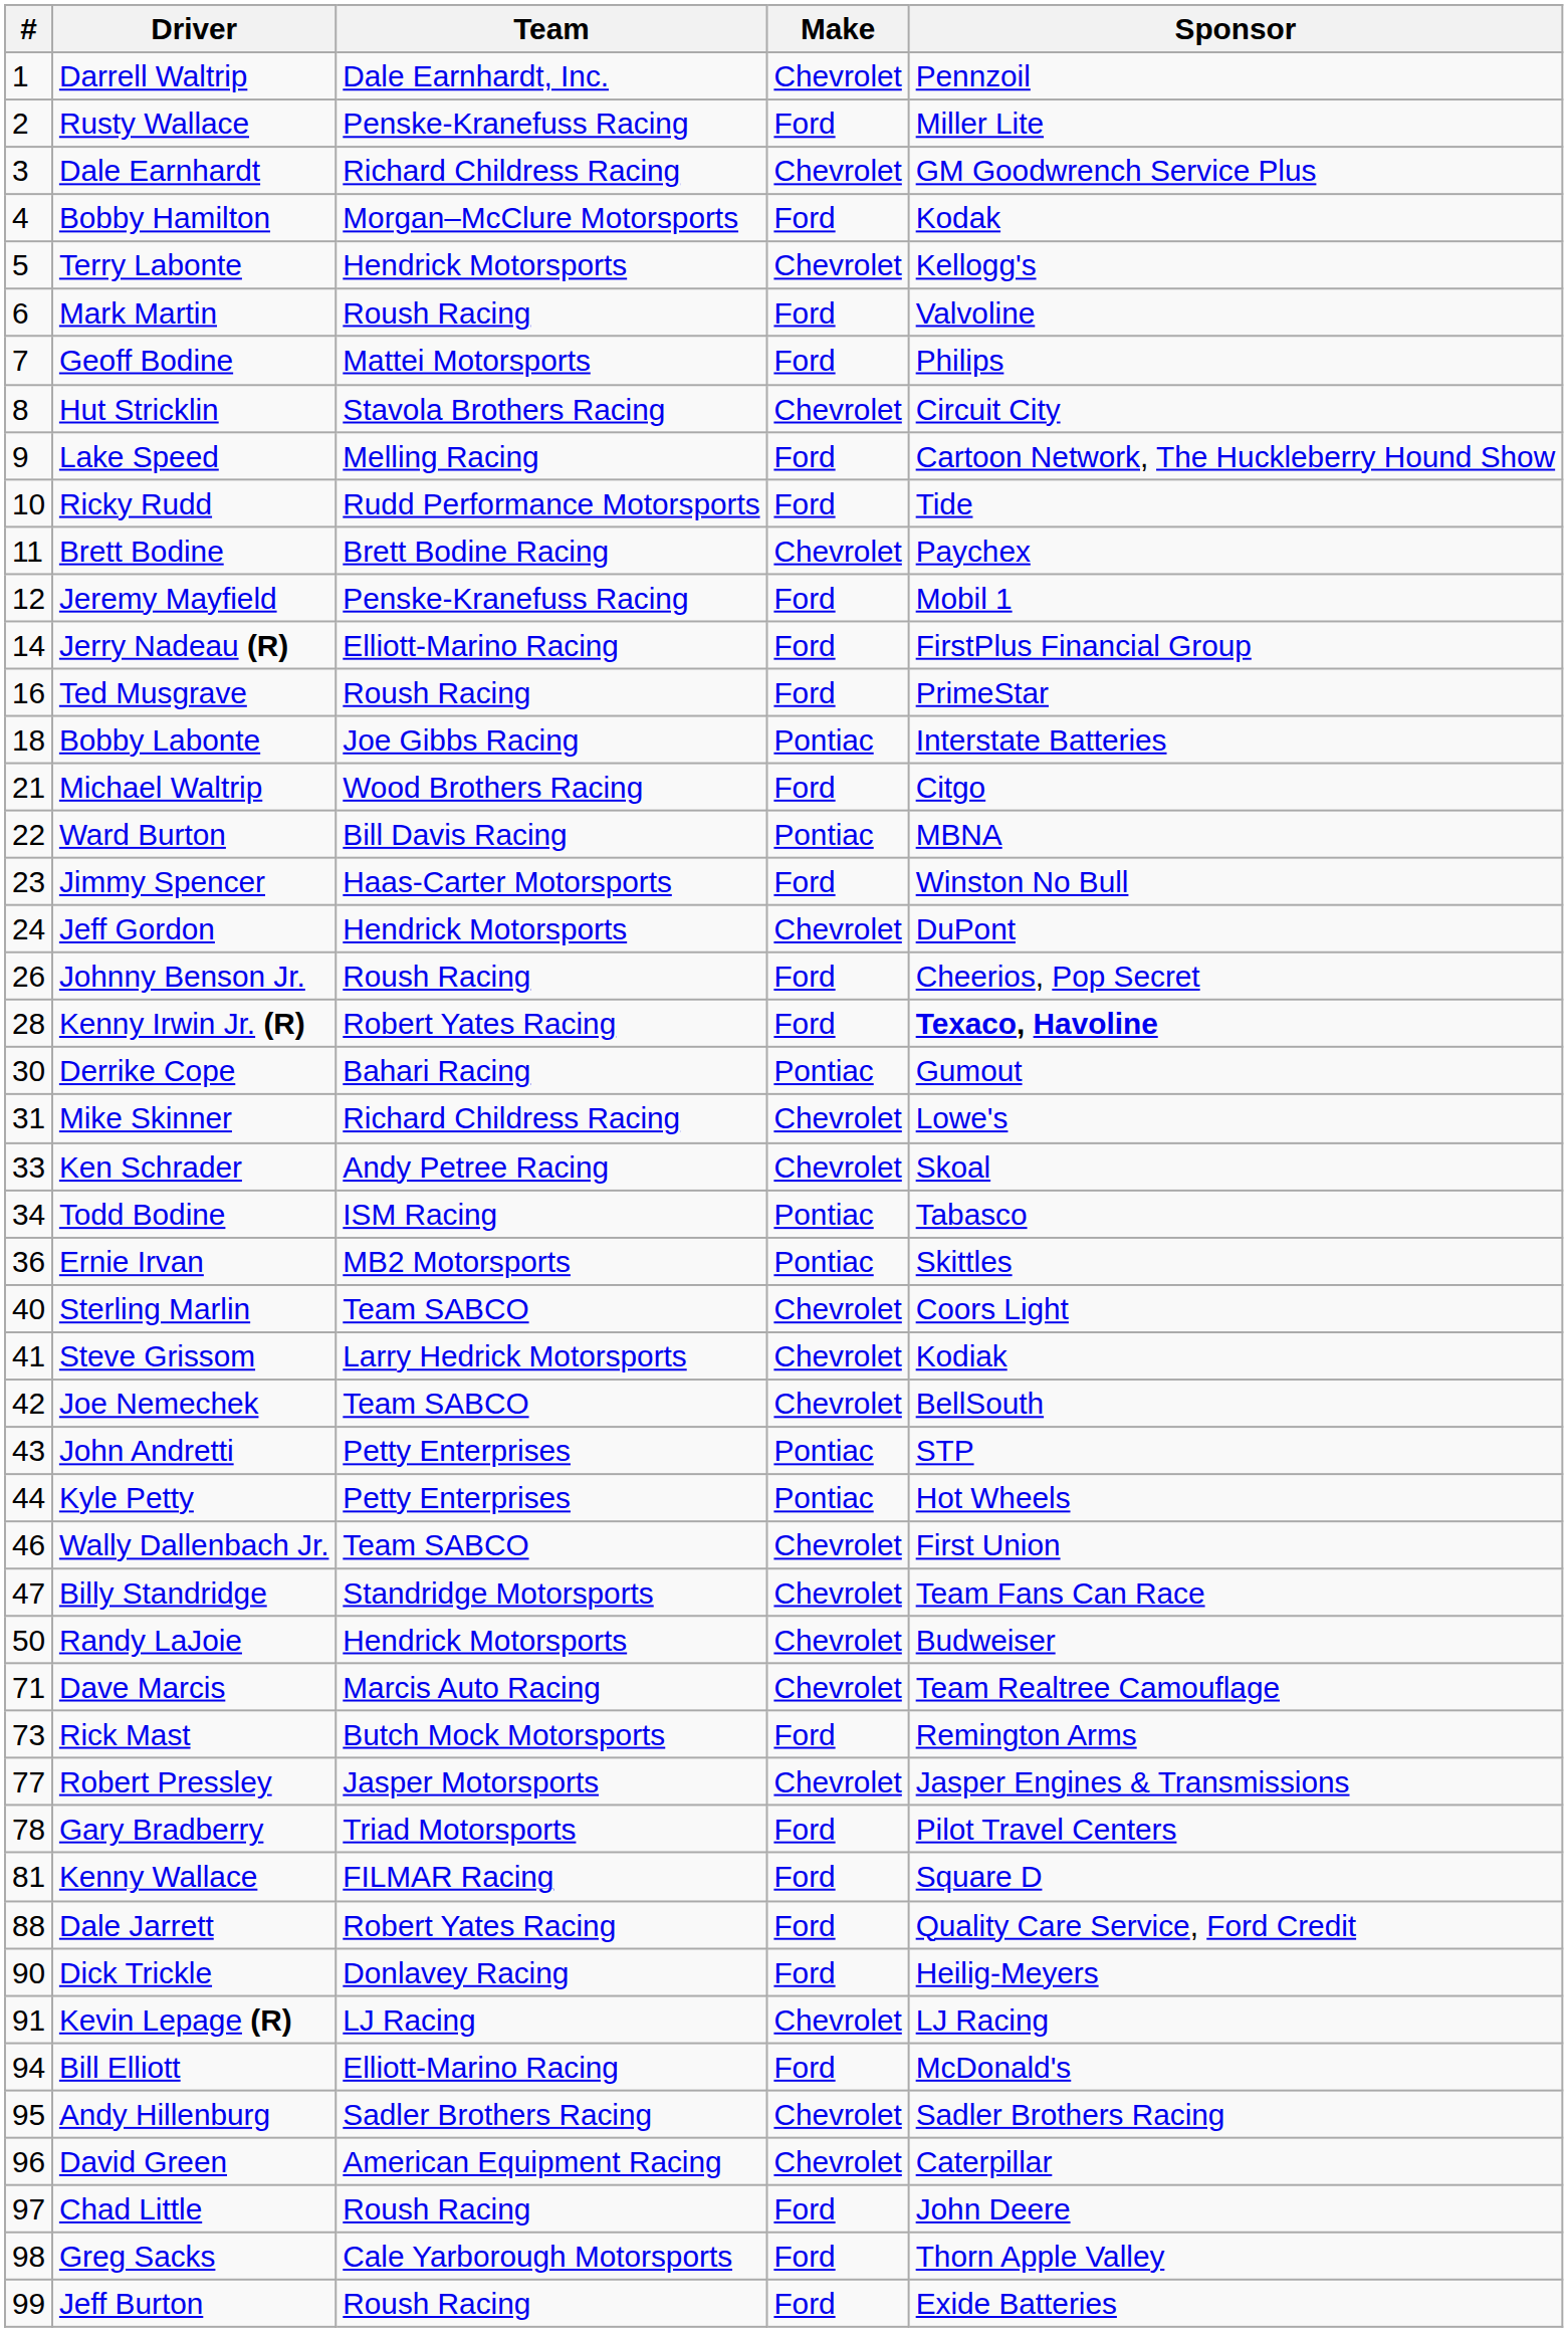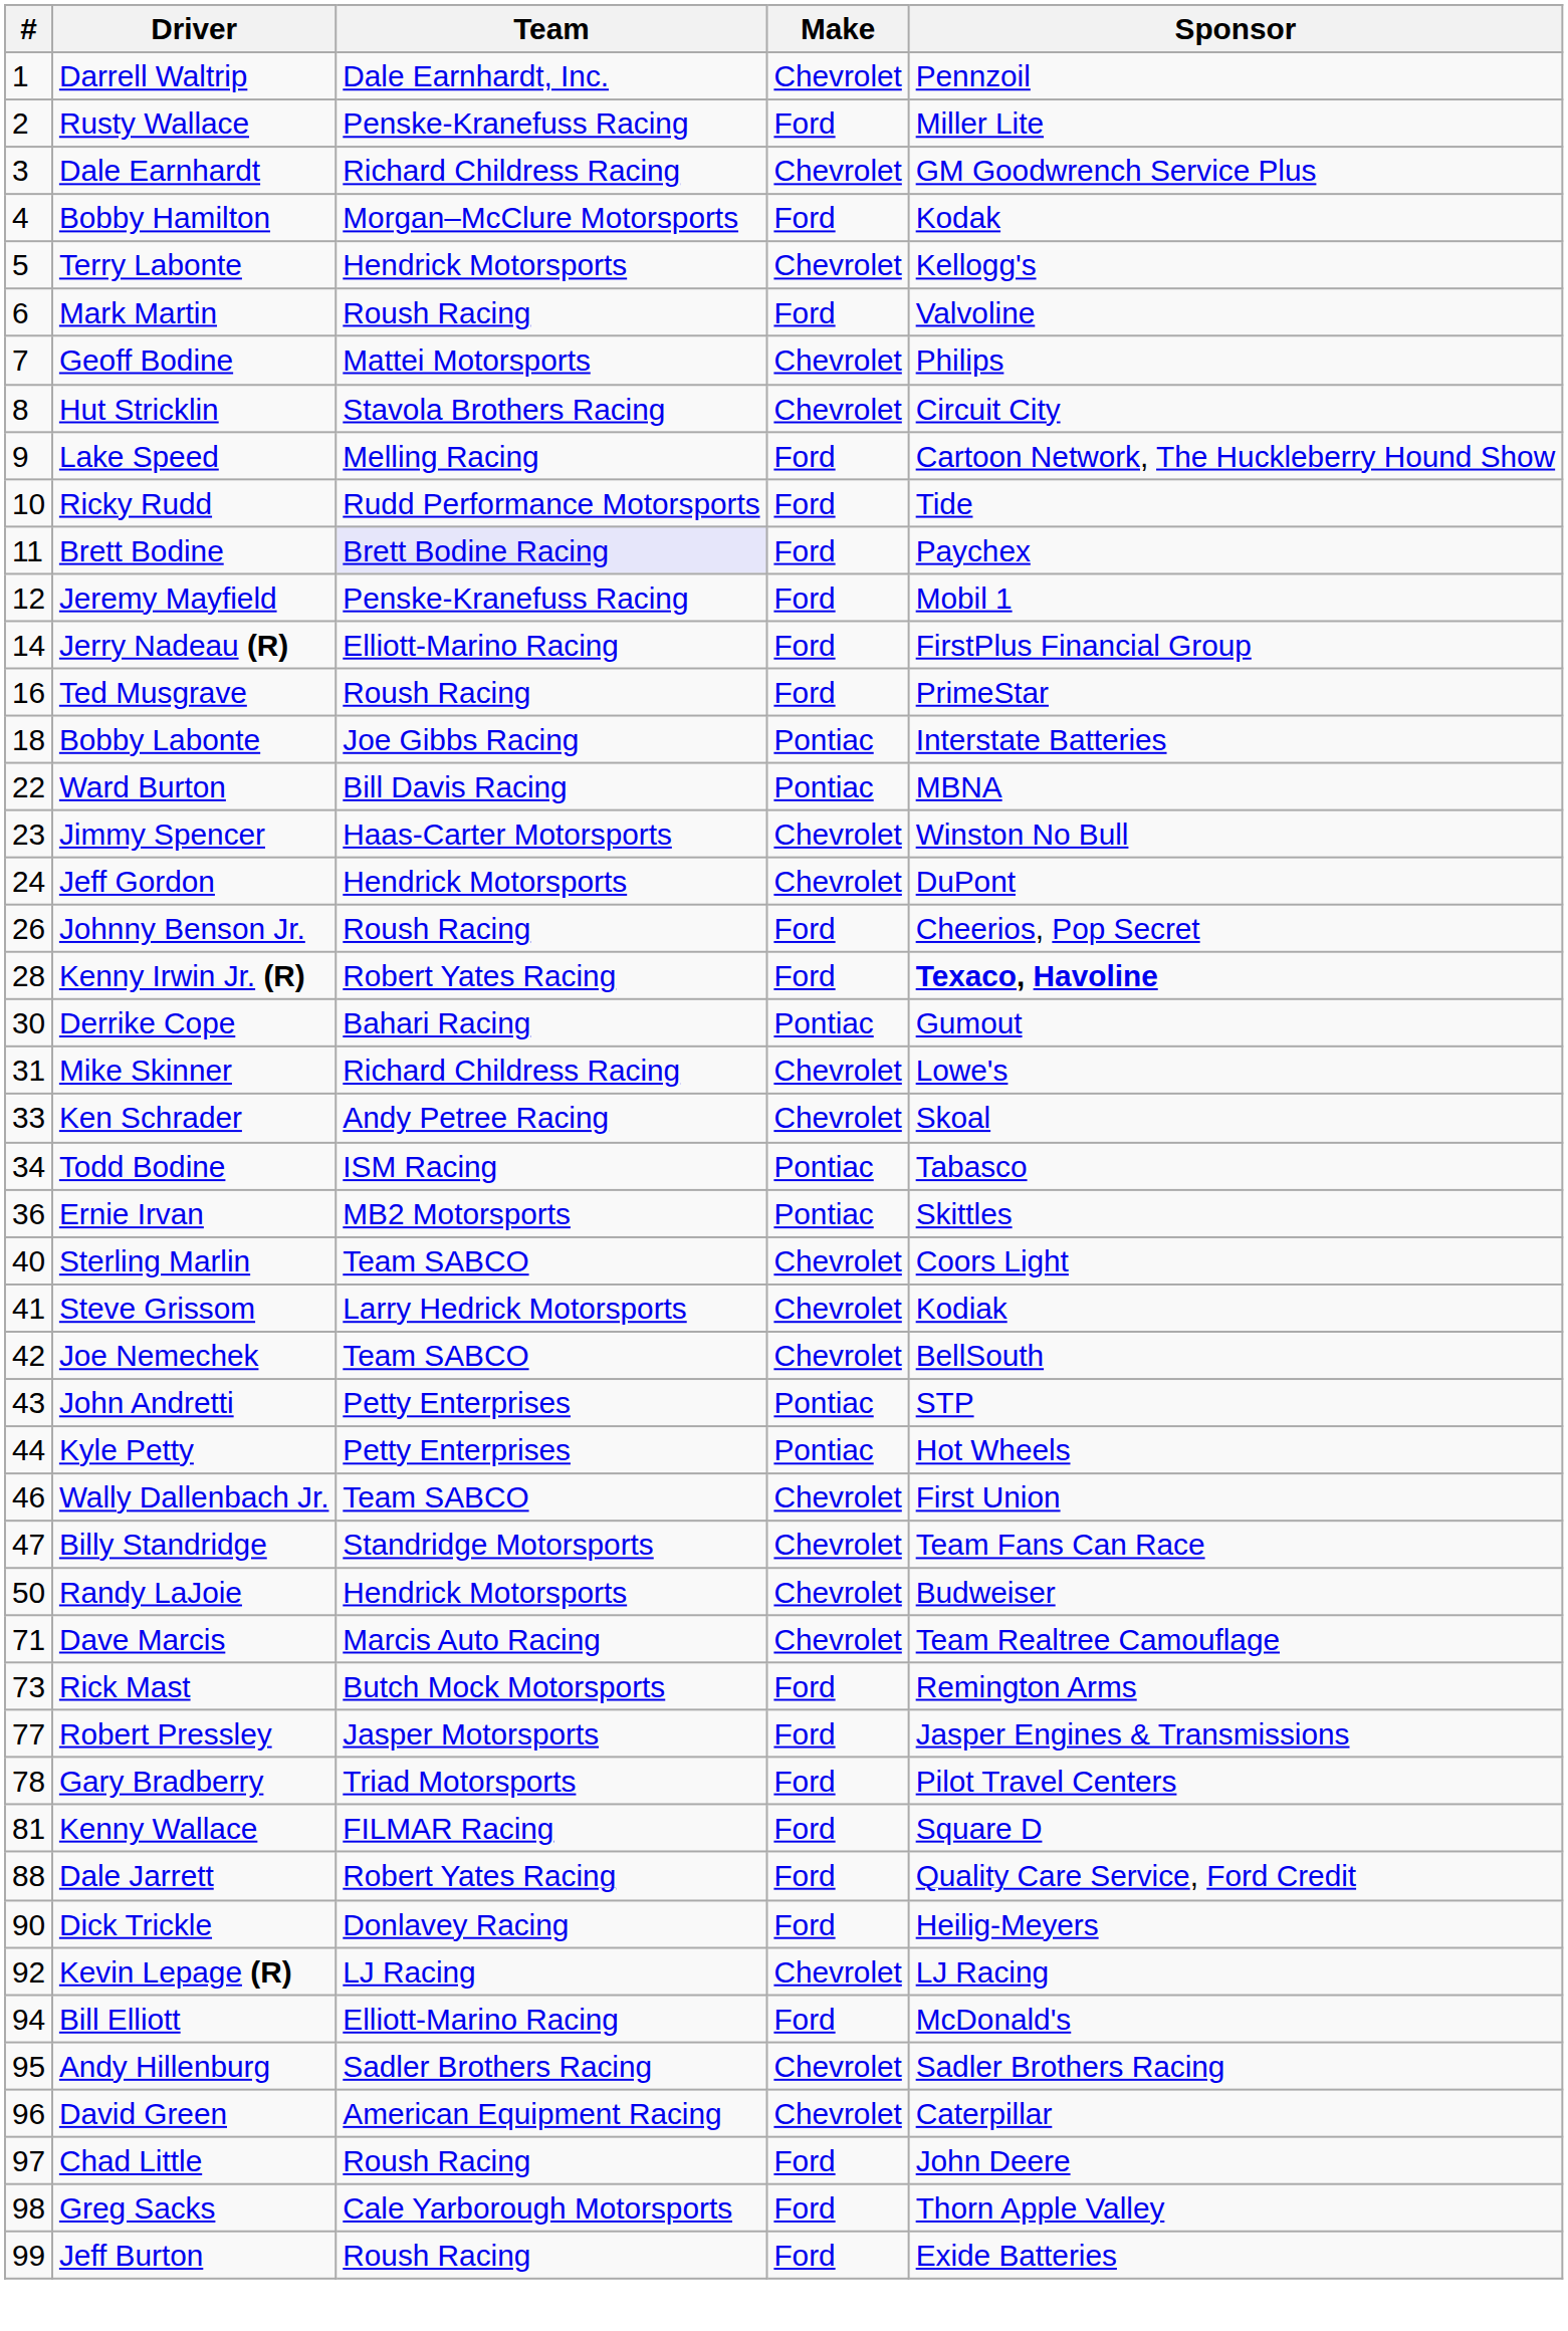 <table class="wikitable" style="font-size:95%">
 <tr>
 <th>#</th>
 <th>Driver</th>
 <th>Team</th>
 <th>Make</th>
 <th>Sponsor</th>
 </tr>
 <tr>
 <td>1</td>
 <td><a href='#'>Darrell Waltrip</a></td>
 <td><a href='#'>Dale Earnhardt, Inc.</a></td>
 <td><a href='#'>Chevrolet</a></td>
 <td><a href='#'>Pennzoil</a></td>
 </tr>
 <tr>
 <td>2</td>
 <td><a href='#'>Rusty Wallace</a></td>
 <td><a href='#'>Penske-Kranefuss Racing</a></td>
 <td><a href='#'>Ford</a></td>
 <td><a href='#'>Miller Lite</a></td>
 </tr>
 <tr>
 <td>3</td>
 <td><a href='#'>Dale Earnhardt</a></td>
 <td><a href='#'>Richard Childress Racing</a></td>
 <td><a href='#'>Chevrolet</a></td>
 <td><a href='#'>GM Goodwrench Service Plus</a></td>
 </tr>
 <tr>
 <td>4</td>
 <td><a href='#'>Bobby Hamilton</a></td>
 <td><a href='#'>Morgan–McClure Motorsports</a></td>
 <td><a href='#'>Ford</a></td>
 <td><a href='#'>Kodak</a></td>
 </tr>
 <tr>
 <td>5</td>
 <td><a href='#'>Terry Labonte</a></td>
 <td><a href='#'>Hendrick Motorsports</a></td>
 <td><a href='#'>Chevrolet</a></td>
 <td><a href='#'>Kellogg's</a></td>
 </tr>
 <tr>
 <td>6</td>
 <td><a href='#'>Mark Martin</a></td>
 <td><a href='#'>Roush Racing</a></td>
 <td><a href='#'>Ford</a></td>
 <td><a href='#'>Valvoline</a></td>
 </tr>
 <tr>
 <td>7</td>
 <td><a href='#'>Geoff Bodine</a></td>
 <td><a href='#'>Mattei Motorsports</a></td>
-<td><a href='#'>Ford</a></td>
+<td><a href='#'>Chevrolet</a></td>
 <td><a href='#'>Philips</a></td>
 </tr>
 <tr>
 <td>8</td>
 <td><a href='#'>Hut Stricklin</a></td>
 <td><a href='#'>Stavola Brothers Racing</a></td>
 <td><a href='#'>Chevrolet</a></td>
 <td><a href='#'>Circuit City</a></td>
 </tr>
 <tr>
 <td>9</td>
 <td><a href='#'>Lake Speed</a></td>
 <td><a href='#'>Melling Racing</a></td>
 <td><a href='#'>Ford</a></td>
 <td><a href='#'>Cartoon Network</a>, <a href='#'>The Huckleberry Hound Show</a></td>
 </tr>
 <tr>
 <td>10</td>
 <td><a href='#'>Ricky Rudd</a></td>
 <td><a href='#'>Rudd Performance Motorsports</a></td>
 <td><a href='#'>Ford</a></td>
 <td><a href='#'>Tide</a></td>
 </tr>
 <tr>
 <td>11</td>
 <td><a href='#'>Brett Bodine</a></td>
-<td><a href='#'>Brett Bodine Racing</a></td>
-<td><a href='#'>Chevrolet</a></td>
+<td style="background: lavender;"><a href='#'>Brett Bodine Racing</a></td>
+<td><a href='#'>Ford</a></td>
 <td><a href='#'>Paychex</a></td>
 </tr>
 <tr>
 <td>12</td>
 <td><a href='#'>Jeremy Mayfield</a></td>
 <td><a href='#'>Penske-Kranefuss Racing</a></td>
 <td><a href='#'>Ford</a></td>
 <td><a href='#'>Mobil 1</a></td>
 </tr>
 <tr>
 <td>14</td>
 <td><a href='#'>Jerry Nadeau</a> <strong>(R)</strong></td>
 <td><a href='#'>Elliott-Marino Racing</a></td>
 <td><a href='#'>Ford</a></td>
 <td><a href='#'>FirstPlus Financial Group</a></td>
 </tr>
 <tr>
 <td>16</td>
 <td><a href='#'>Ted Musgrave</a></td>
 <td><a href='#'>Roush Racing</a></td>
 <td><a href='#'>Ford</a></td>
 <td><a href='#'>PrimeStar</a></td>
 </tr>
 <tr>
 <td>18</td>
 <td><a href='#'>Bobby Labonte</a></td>
 <td><a href='#'>Joe Gibbs Racing</a></td>
 <td><a href='#'>Pontiac</a></td>
 <td><a href='#'>Interstate Batteries</a></td>
 </tr>
 <tr>
-<td>21</td>
-<td><a href='#'>Michael Waltrip</a></td>
-<td><a href='#'>Wood Brothers Racing</a></td>
-<td><a href='#'>Ford</a></td>
-<td><a href='#'>Citgo</a></td>
-</tr>
-<tr>
 <td>22</td>
 <td><a href='#'>Ward Burton</a></td>
 <td><a href='#'>Bill Davis Racing</a></td>
 <td><a href='#'>Pontiac</a></td>
 <td><a href='#'>MBNA</a></td>
 </tr>
 <tr>
 <td>23</td>
 <td><a href='#'>Jimmy Spencer</a></td>
 <td><a href='#'>Haas-Carter Motorsports</a></td>
-<td><a href='#'>Ford</a></td>
+<td><a href='#'>Chevrolet</a></td>
 <td><a href='#'>Winston No Bull</a></td>
 </tr>
 <tr>
 <td>24</td>
 <td><a href='#'>Jeff Gordon</a></td>
 <td><a href='#'>Hendrick Motorsports</a></td>
 <td><a href='#'>Chevrolet</a></td>
 <td><a href='#'>DuPont</a></td>
 </tr>
 <tr>
 <td>26</td>
 <td><a href='#'>Johnny Benson Jr.</a></td>
 <td><a href='#'>Roush Racing</a></td>
 <td><a href='#'>Ford</a></td>
 <td><a href='#'>Cheerios</a>, <a href='#'>Pop Secret</a></td>
 </tr>
 <tr>
 <td>28</td>
 <td><a href='#'>Kenny Irwin Jr.</a> <strong>(R)</strong></td>
 <td><a href='#'>Robert Yates Racing</a></td>
 <td><a href='#'>Ford</a></td>
 <td><strong><a href='#'>Texaco</a>, <a href='#'>Havoline</a></strong></td>
 </tr>
 <tr>
 <td>30</td>
 <td><a href='#'>Derrike Cope</a></td>
 <td><a href='#'>Bahari Racing</a></td>
 <td><a href='#'>Pontiac</a></td>
 <td><a href='#'>Gumout</a></td>
 </tr>
 <tr>
 <td>31</td>
 <td><a href='#'>Mike Skinner</a></td>
 <td><a href='#'>Richard Childress Racing</a></td>
 <td><a href='#'>Chevrolet</a></td>
 <td><a href='#'>Lowe's</a></td>
 </tr>
 <tr>
 <td>33</td>
 <td><a href='#'>Ken Schrader</a></td>
 <td><a href='#'>Andy Petree Racing</a></td>
 <td><a href='#'>Chevrolet</a></td>
 <td><a href='#'>Skoal</a></td>
 </tr>
 <tr>
 <td>34</td>
 <td><a href='#'>Todd Bodine</a></td>
 <td><a href='#'>ISM Racing</a></td>
 <td><a href='#'>Pontiac</a></td>
 <td><a href='#'>Tabasco</a></td>
 </tr>
 <tr>
 <td>36</td>
 <td><a href='#'>Ernie Irvan</a></td>
 <td><a href='#'>MB2 Motorsports</a></td>
 <td><a href='#'>Pontiac</a></td>
 <td><a href='#'>Skittles</a></td>
 </tr>
 <tr>
 <td>40</td>
 <td><a href='#'>Sterling Marlin</a></td>
 <td><a href='#'>Team SABCO</a></td>
 <td><a href='#'>Chevrolet</a></td>
 <td><a href='#'>Coors Light</a></td>
 </tr>
 <tr>
 <td>41</td>
 <td><a href='#'>Steve Grissom</a></td>
 <td><a href='#'>Larry Hedrick Motorsports</a></td>
 <td><a href='#'>Chevrolet</a></td>
 <td><a href='#'>Kodiak</a></td>
 </tr>
 <tr>
 <td>42</td>
 <td><a href='#'>Joe Nemechek</a></td>
 <td><a href='#'>Team SABCO</a></td>
 <td><a href='#'>Chevrolet</a></td>
 <td><a href='#'>BellSouth</a></td>
 </tr>
 <tr>
 <td>43</td>
 <td><a href='#'>John Andretti</a></td>
 <td><a href='#'>Petty Enterprises</a></td>
 <td><a href='#'>Pontiac</a></td>
 <td><a href='#'>STP</a></td>
 </tr>
 <tr>
 <td>44</td>
 <td><a href='#'>Kyle Petty</a></td>
 <td><a href='#'>Petty Enterprises</a></td>
 <td><a href='#'>Pontiac</a></td>
 <td><a href='#'>Hot Wheels</a></td>
 </tr>
 <tr>
 <td>46</td>
 <td><a href='#'>Wally Dallenbach Jr.</a></td>
 <td><a href='#'>Team SABCO</a></td>
 <td><a href='#'>Chevrolet</a></td>
 <td><a href='#'>First Union</a></td>
 </tr>
 <tr>
 <td>47</td>
 <td><a href='#'>Billy Standridge</a></td>
 <td><a href='#'>Standridge Motorsports</a></td>
 <td><a href='#'>Chevrolet</a></td>
 <td><a href='#'>Team Fans Can Race</a></td>
 </tr>
 <tr>
 <td>50</td>
 <td><a href='#'>Randy LaJoie</a></td>
 <td><a href='#'>Hendrick Motorsports</a></td>
 <td><a href='#'>Chevrolet</a></td>
 <td><a href='#'>Budweiser</a></td>
 </tr>
 <tr>
 <td>71</td>
 <td><a href='#'>Dave Marcis</a></td>
 <td><a href='#'>Marcis Auto Racing</a></td>
 <td><a href='#'>Chevrolet</a></td>
 <td><a href='#'>Team Realtree Camouflage</a></td>
 </tr>
 <tr>
 <td>73</td>
 <td><a href='#'>Rick Mast</a></td>
 <td><a href='#'>Butch Mock Motorsports</a></td>
 <td><a href='#'>Ford</a></td>
 <td><a href='#'>Remington Arms</a></td>
 </tr>
 <tr>
 <td>77</td>
 <td><a href='#'>Robert Pressley</a></td>
 <td><a href='#'>Jasper Motorsports</a></td>
-<td><a href='#'>Chevrolet</a></td>
+<td><a href='#'>Ford</a></td>
 <td><a href='#'>Jasper Engines & Transmissions</a></td>
 </tr>
 <tr>
 <td>78</td>
 <td><a href='#'>Gary Bradberry</a></td>
 <td><a href='#'>Triad Motorsports</a></td>
 <td><a href='#'>Ford</a></td>
 <td><a href='#'>Pilot Travel Centers</a></td>
 </tr>
 <tr>
 <td>81</td>
 <td><a href='#'>Kenny Wallace</a></td>
 <td><a href='#'>FILMAR Racing</a></td>
 <td><a href='#'>Ford</a></td>
 <td><a href='#'>Square D</a></td>
 </tr>
 <tr>
 <td>88</td>
 <td><a href='#'>Dale Jarrett</a></td>
 <td><a href='#'>Robert Yates Racing</a></td>
 <td><a href='#'>Ford</a></td>
 <td><a href='#'>Quality Care Service</a>, <a href='#'>Ford Credit</a></td>
 </tr>
 <tr>
 <td>90</td>
 <td><a href='#'>Dick Trickle</a></td>
 <td><a href='#'>Donlavey Racing</a></td>
 <td><a href='#'>Ford</a></td>
 <td><a href='#'>Heilig-Meyers</a></td>
 </tr>
 <tr>
-<td>91</td>
+<td>92</td>
 <td><a href='#'>Kevin Lepage</a> <strong>(R)</strong></td>
 <td><a href='#'>LJ Racing</a></td>
 <td><a href='#'>Chevrolet</a></td>
 <td><a href='#'>LJ Racing</a></td>
 </tr>
 <tr>
 <td>94</td>
 <td><a href='#'>Bill Elliott</a></td>
 <td><a href='#'>Elliott-Marino Racing</a></td>
 <td><a href='#'>Ford</a></td>
 <td><a href='#'>McDonald's</a></td>
 </tr>
 <tr>
 <td>95</td>
 <td><a href='#'>Andy Hillenburg</a></td>
 <td><a href='#'>Sadler Brothers Racing</a></td>
 <td><a href='#'>Chevrolet</a></td>
 <td><a href='#'>Sadler Brothers Racing</a></td>
 </tr>
 <tr>
 <td>96</td>
 <td><a href='#'>David Green</a></td>
 <td><a href='#'>American Equipment Racing</a></td>
 <td><a href='#'>Chevrolet</a></td>
 <td><a href='#'>Caterpillar</a></td>
 </tr>
 <tr>
 <td>97</td>
 <td><a href='#'>Chad Little</a></td>
 <td><a href='#'>Roush Racing</a></td>
 <td><a href='#'>Ford</a></td>
 <td><a href='#'>John Deere</a></td>
 </tr>
 <tr>
 <td>98</td>
 <td><a href='#'>Greg Sacks</a></td>
 <td><a href='#'>Cale Yarborough Motorsports</a></td>
 <td><a href='#'>Ford</a></td>
 <td><a href='#'>Thorn Apple Valley</a></td>
 </tr>
 <tr>
 <td>99</td>
 <td><a href='#'>Jeff Burton</a></td>
 <td><a href='#'>Roush Racing</a></td>
 <td><a href='#'>Ford</a></td>
 <td><a href='#'>Exide Batteries</a></td>
 </tr>
 </table>
